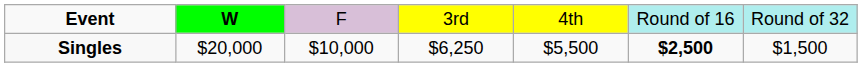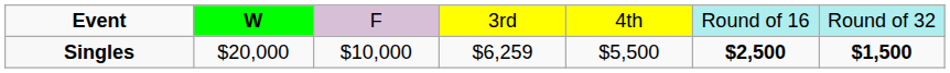 <table class=wikitable style=font-size:90%;text-align:center>
 <tr>
 <td width=130><strong>Event</strong></td>
 <td width=80 bgcolor=lime><strong>W</strong></td>
 <td width=85 bgcolor=thistle>F</td>
 <td width=85 bgcolor=ffff00>3rd</td>
 <td width=85 bgcolor=ffff00>4th</td>
 <td width=85 bgcolor=afeeee>Round of 16</td>
 <td width=85 bgcolor=afeeee>Round of 32</td>
 </tr>
 <tr>
 <th style=background:#f8f8f8>Singles </th>
 <td>$20,000</td>
 <td>$10,000</td>
-<td>$6,250</td>
+<td>$6,259</td>
 <td>$5,500</td>
 <td><strong>$2,500</strong></td>
-<td>$1,500</td>
+<td><strong>$1,500</strong></td>
 </tr>
 </table>
